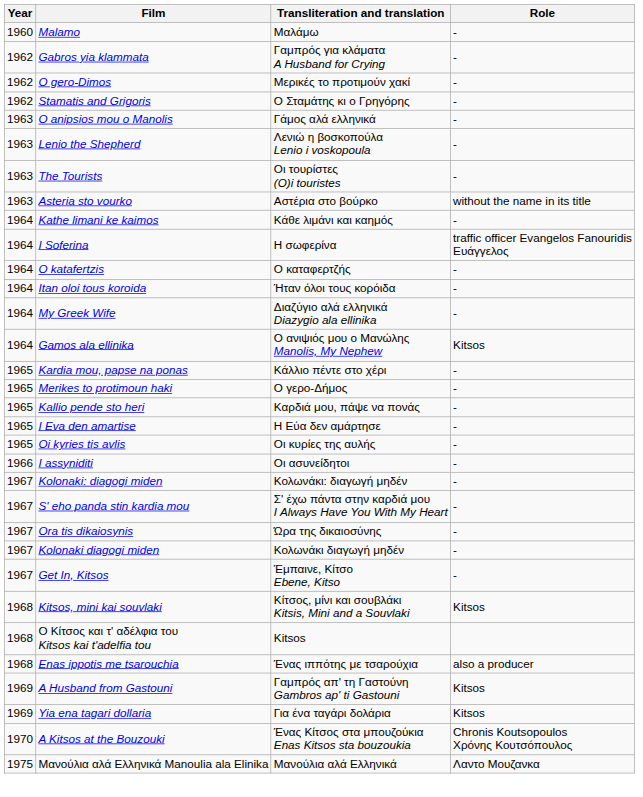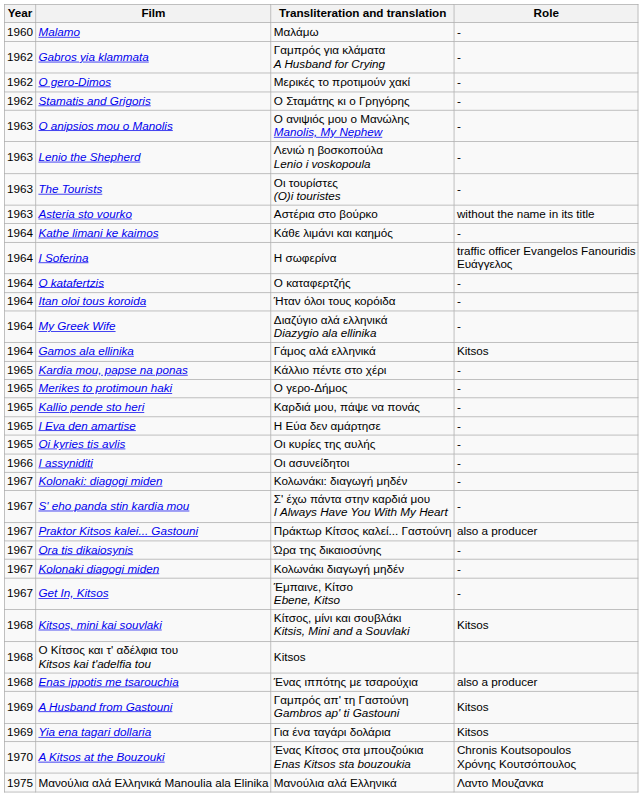 <table class="wikitable">
 <tr>
 <th>Year</th>
 <th>Film</th>
 <th>Transliteration and translation</th>
 <th>Role</th>
 </tr>
 <tr>
 <td>1960</td>
 <td><em><a href='#'>Malamo</a></em></td>
 <td>Μαλάμω</td>
 <td>-</td>
 </tr>
 <tr>
 <td>1962</td>
 <td><em><a href='#'>Gabros yia klammata</a></em></td>
 <td>Γαμπρός για κλάματα<br><em>A Husband for Crying</em></td>
 <td>-</td>
 </tr>
 <tr>
 <td>1962</td>
 <td><em><a href='#'>O gero-Dimos</a></em></td>
 <td>Μερικές το προτιμούν χακί</td>
 <td>-</td>
 </tr>
 <tr>
 <td>1962</td>
 <td><em><a href='#'>Stamatis and Grigoris</a></em></td>
 <td>Ο Σταμάτης κι ο Γρηγόρης</td>
 <td>-</td>
 </tr>
 <tr>
 <td>1963</td>
 <td><em><a href='#'>O anipsios mou o Manolis</a></em></td>
-<td>Γάμος αλά ελληνικά</td>
+<td>Ο ανιψιός μου ο Μανώλης<br><em><a href='#'>Manolis, My Nephew</a></em></td>
 <td>-</td>
 </tr>
 <tr>
 <td>1963</td>
 <td><em><a href='#'>Lenio the Shepherd</a></em></td>
 <td>Λενιώ η βοσκοπούλα<br><em>Lenio i voskopoula</em></td>
 <td>-</td>
 </tr>
 <tr>
 <td>1963</td>
 <td><em><a href='#'>The Tourists</a></em></td>
 <td>Οι τουρίστες<br><em>(O)i touristes</em></td>
 <td>-</td>
 </tr>
 <tr>
 <td>1963</td>
 <td><em><a href='#'>Asteria sto vourko</a></em></td>
 <td>Αστέρια στο βούρκο</td>
 <td>without the name in its title</td>
 </tr>
 <tr>
 <td>1964</td>
 <td><em><a href='#'>Kathe limani ke kaimos</a></em></td>
 <td>Κάθε λιμάνι και καημός</td>
 <td>-</td>
 </tr>
 <tr>
 <td>1964</td>
 <td><em><a href='#'>I Soferina</a></em></td>
 <td>Η σωφερίνα</td>
 <td>traffic officer Evangelos Fanouridis<br>Ευάγγελος</td>
 </tr>
 <tr>
 <td>1964</td>
 <td><em><a href='#'>O katafertzis</a></em></td>
 <td>Ο καταφερτζής</td>
 <td>-</td>
 </tr>
 <tr>
 <td>1964</td>
 <td><em><a href='#'>Itan oloi tous koroida</a></em></td>
 <td>Ήταν όλοι τους κορόιδα</td>
 <td>-</td>
 </tr>
 <tr>
 <td>1964</td>
 <td><em><a href='#'>My Greek Wife</a></em></td>
 <td>Διαζύγιο αλά ελληνικά <br><em>Diazygio ala ellinika</em></td>
 <td>-</td>
 </tr>
 <tr>
 <td>1964</td>
 <td><em><a href='#'>Gamos ala ellinika</a></em></td>
-<td>Ο ανιψιός μου ο Μανώλης<br><em><a href='#'>Manolis, My Nephew</a></em></td>
+<td>Γάμος αλά ελληνικά</td>
 <td>Kitsos</td>
 </tr>
 <tr>
 <td>1965</td>
 <td><em><a href='#'>Kardia mou, papse na ponas</a></em></td>
 <td>Κάλλιο πέντε στο χέρι</td>
 <td>-</td>
 </tr>
 <tr>
 <td>1965</td>
 <td><em><a href='#'>Merikes to protimoun haki</a></em></td>
 <td>Ο γερο-Δήμος</td>
 <td>-</td>
 </tr>
 <tr>
 <td>1965</td>
 <td><em><a href='#'>Kallio pende sto heri</a></em></td>
 <td>Καρδιά μου, πάψε να πονάς</td>
 <td>-</td>
 </tr>
 <tr>
 <td>1965</td>
 <td><em><a href='#'>I Eva den amartise</a></em></td>
 <td>Η Εύα δεν αμάρτησε</td>
 <td>-</td>
 </tr>
 <tr>
 <td>1965</td>
 <td><em><a href='#'>Oi kyries tis avlis</a></em></td>
 <td>Οι κυρίες της αυλής</td>
 <td>-</td>
 </tr>
 <tr>
 <td>1966</td>
 <td><em><a href='#'>I assyniditi</a></em></td>
 <td>Οι ασυνείδητοι</td>
 <td>-</td>
 </tr>
 <tr>
 <td>1967</td>
 <td><em><a href='#'>Kolonaki: diagogi miden</a></em></td>
 <td>Κολωνάκι: διαγωγή μηδέν</td>
 <td>-</td>
 </tr>
 <tr>
 <td>1967</td>
 <td><em><a href='#'>S' eho panda stin kardia mou</a></em></td>
 <td>Σ' έχω πάντα στην καρδιά μου<br><em>I Always Have You With My Heart</em></td>
 <td>-</td>
+</tr>
+<tr>
+<td>1967</td>
+<td><em><a href='#'>Praktor Kitsos kalei... Gastouni</a></em></td>
+<td>Πράκτωρ Κίτσος καλεί... Γαστούνη</td>
+<td>also a producer</td>
 </tr>
 <tr>
 <td>1967</td>
 <td><em><a href='#'>Ora tis dikaiosynis</a></em></td>
 <td>Ώρα της δικαιοσύνης</td>
 <td>-</td>
 </tr>
 <tr>
 <td>1967</td>
 <td><em><a href='#'>Kolonaki diagogi miden</a></em></td>
 <td>Κολωνάκι διαγωγή μηδέν</td>
 <td>-</td>
 </tr>
 <tr>
 <td>1967</td>
 <td><em><a href='#'>Get In, Kitsos</a></em></td>
 <td>Έμπαινε, Κίτσο<br><em>Ebene, Kitso</em></td>
 <td>-</td>
 </tr>
 <tr>
 <td>1968</td>
 <td><em><a href='#'>Kitsos, mini kai souvlaki</a></em></td>
 <td>Κίτσος, μίνι και σουβλάκι<br><em>Kitsis, Mini and a Souvlaki</em></td>
 <td>Kitsos</td>
 </tr>
 <tr>
 <td>1968</td>
 <td>Ο Κίτσος και τ' αδέλφια του<br><em>Kitsos kai t'adelfia tou</em></td>
 <td>Kitsos</td>
 </tr>
 <tr>
 <td>1968</td>
 <td><em><a href='#'>Enas ippotis me tsarouchia</a></em></td>
 <td>Ένας ιππότης με τσαρούχια</td>
 <td>also a producer</td>
 </tr>
 <tr>
 <td>1969</td>
 <td><em><a href='#'>A Husband from Gastouni</a></em></td>
 <td>Γαμπρός απ' τη Γαστούνη<br><em>Gambros ap' ti Gastouni</em></td>
 <td>Kitsos</td>
 </tr>
 <tr>
 <td>1969</td>
 <td><em><a href='#'>Yia ena tagari dollaria</a></em></td>
 <td>Για ένα ταγάρι δολάρια</td>
 <td>Kitsos</td>
 </tr>
 <tr>
 <td>1970</td>
 <td><em><a href='#'>A Kitsos at the Bouzouki</a></em></td>
 <td>Ένας Κίτσος στα μπουζούκια<br><em>Enas Kitsos sta bouzoukia</em></td>
 <td>Chronis Koutsopoulos<br>Χρόνης Κουτσόπουλος</td>
 </tr>
 <tr>
 <td>1975</td>
 <td>Μανούλια αλά Ελληνικά Manoulia ala Elinika</td>
 <td>Μανούλια αλά Ελληνικά</td>
 <td>Λαντο Μουζανκα</td>
 </tr>
 </table>
